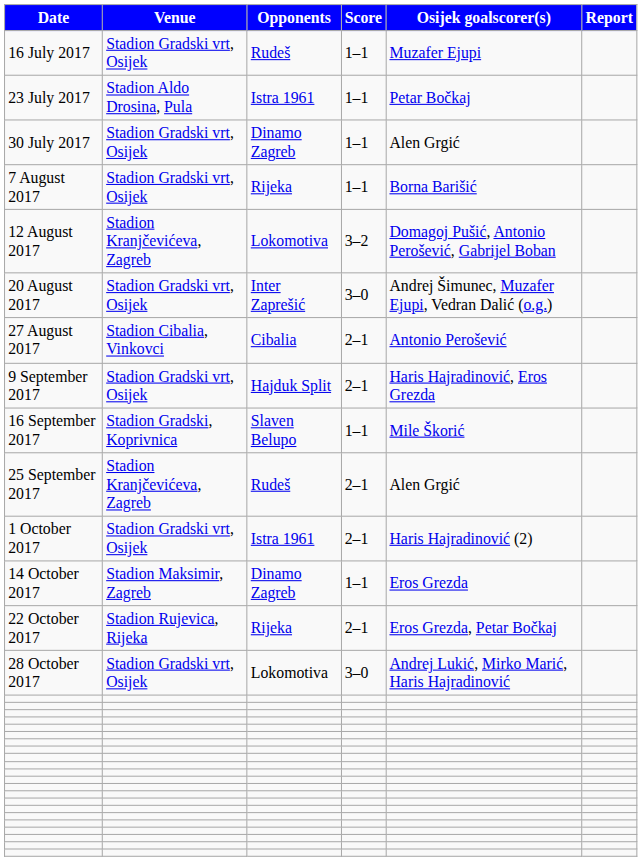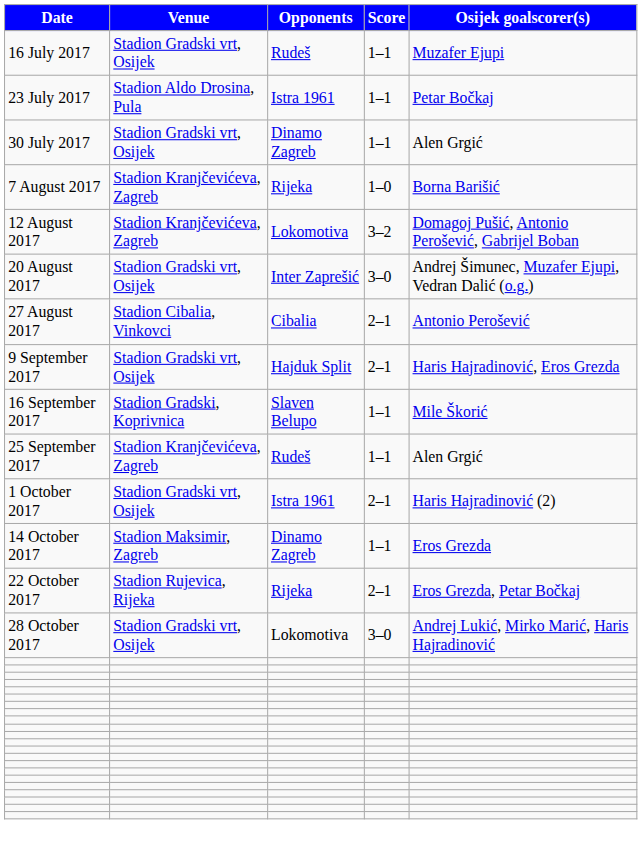 <table class="wikitable" style="font-size:95%">
 <tr>
 <th style="background:#0000ff; color:white; text-align:center;">Date</th>
 <th style="background:#0000ff; color:white; text-align:center;">Venue</th>
 <th style="background:#0000ff; color:white; text-align:center;">Opponents</th>
 <th style="background:#0000ff; color:white; text-align:center;">Score</th>
 <th style="background:#0000ff; color:white; text-align:center;">Osijek goalscorer(s)</th>
-<th style="background:#0000ff; color:white; text-align:center;">Report</th>
 </tr>
 <tr>
 <td>16 July 2017</td>
 <td><a href='#'>Stadion Gradski vrt</a>, <a href='#'>Osijek</a></td>
 <td> <a href='#'>Rudeš</a></td>
 <td>1–1</td>
 <td> <a href='#'>Muzafer Ejupi</a></td>
-<td></td>
 </tr>
 <tr>
 <td>23 July 2017</td>
 <td><a href='#'>Stadion Aldo Drosina</a>, <a href='#'>Pula</a></td>
 <td> <a href='#'>Istra 1961</a></td>
 <td>1–1</td>
 <td> <a href='#'>Petar Bočkaj</a></td>
-<td></td>
 </tr>
 <tr>
 <td>30 July 2017</td>
 <td><a href='#'>Stadion Gradski vrt</a>, <a href='#'>Osijek</a></td>
 <td> <a href='#'>Dinamo Zagreb</a></td>
 <td>1–1</td>
 <td> Alen Grgić</td>
-<td></td>
 </tr>
 <tr>
 <td>7 August 2017</td>
-<td><a href='#'>Stadion Gradski vrt</a>, <a href='#'>Osijek</a></td>
+<td><a href='#'>Stadion Kranjčevićeva</a>, <a href='#'>Zagreb</a></td>
 <td> <a href='#'>Rijeka</a></td>
-<td>1–1</td>
+<td>1–0</td>
 <td> <a href='#'>Borna Barišić</a></td>
-<td></td>
 </tr>
 <tr>
 <td>12 August 2017</td>
 <td><a href='#'>Stadion Kranjčevićeva</a>, <a href='#'>Zagreb</a></td>
 <td> <a href='#'>Lokomotiva</a></td>
 <td>3–2</td>
 <td> <a href='#'>Domagoj Pušić</a>,  <a href='#'>Antonio Perošević</a>,  <a href='#'>Gabrijel Boban</a></td>
-<td></td>
 </tr>
 <tr>
 <td>20 August 2017</td>
 <td><a href='#'>Stadion Gradski vrt</a>, <a href='#'>Osijek</a></td>
 <td> <a href='#'>Inter Zaprešić</a></td>
 <td>3–0</td>
 <td> Andrej Šimunec,   <a href='#'>Muzafer Ejupi</a>,  Vedran Dalić (<a href='#'>o.g.</a>)</td>
-<td></td>
 </tr>
 <tr>
 <td>27 August 2017</td>
 <td><a href='#'>Stadion Cibalia</a>, <a href='#'>Vinkovci</a></td>
 <td> <a href='#'>Cibalia</a></td>
 <td>2–1</td>
 <td> <a href='#'>Antonio Perošević</a></td>
-<td></td>
 </tr>
 <tr>
 <td>9 September 2017</td>
 <td><a href='#'>Stadion Gradski vrt</a>, <a href='#'>Osijek</a></td>
 <td> <a href='#'>Hajduk Split</a></td>
 <td>2–1</td>
 <td> <a href='#'>Haris Hajradinović</a>,  <a href='#'>Eros Grezda</a></td>
-<td></td>
 </tr>
 <tr>
 <td>16 September 2017</td>
 <td><a href='#'>Stadion Gradski</a>, <a href='#'>Koprivnica</a></td>
 <td> <a href='#'>Slaven Belupo</a></td>
 <td>1–1</td>
 <td> <a href='#'>Mile Škorić</a></td>
-<td></td>
 </tr>
 <tr>
 <td>25 September 2017</td>
 <td><a href='#'>Stadion Kranjčevićeva</a>, <a href='#'>Zagreb</a></td>
 <td> <a href='#'>Rudeš</a></td>
-<td>2–1</td>
+<td>1–1</td>
 <td> Alen Grgić</td>
-<td></td>
 </tr>
 <tr>
 <td>1 October 2017</td>
 <td><a href='#'>Stadion Gradski vrt</a>, <a href='#'>Osijek</a></td>
 <td> <a href='#'>Istra 1961</a></td>
 <td>2–1</td>
 <td> <a href='#'>Haris Hajradinović</a> (2)</td>
-<td></td>
 </tr>
 <tr>
 <td>14 October 2017</td>
 <td><a href='#'>Stadion Maksimir</a>, <a href='#'>Zagreb</a></td>
 <td> <a href='#'>Dinamo Zagreb</a></td>
 <td>1–1</td>
 <td> <a href='#'>Eros Grezda</a></td>
-<td></td>
 </tr>
 <tr>
 <td>22 October 2017</td>
 <td><a href='#'>Stadion Rujevica</a>, <a href='#'>Rijeka</a></td>
 <td> <a href='#'>Rijeka</a></td>
 <td>2–1</td>
 <td> <a href='#'>Eros Grezda</a>,  <a href='#'>Petar Bočkaj</a></td>
-<td></td>
 </tr>
 <tr>
 <td>28 October 2017</td>
 <td><a href='#'>Stadion Gradski vrt</a>, <a href='#'>Osijek</a></td>
 <td> Lokomotiva</td>
 <td>3–0</td>
 <td> <a href='#'>Andrej Lukić</a>,  <a href='#'>Mirko Marić</a>,  <a href='#'>Haris Hajradinović</a></td>
-<td></td>
 </tr>
 <tr>
-<td></td>
 <td></td>
 <td></td>
 <td></td>
 <td></td>
 <td></td>
 </tr>
 <tr>
 <td></td>
 <td></td>
 <td></td>
 <td></td>
 <td></td>
-<td></td>
 </tr>
 <tr>
-<td></td>
 <td></td>
 <td></td>
 <td></td>
 <td></td>
 <td></td>
 </tr>
 <tr>
 <td></td>
 <td></td>
 <td></td>
 <td></td>
 <td></td>
-<td></td>
 </tr>
 <tr>
-<td></td>
 <td></td>
 <td></td>
 <td></td>
 <td></td>
 <td></td>
 </tr>
 <tr>
 <td></td>
 <td></td>
 <td></td>
 <td></td>
 <td></td>
-<td></td>
 </tr>
 <tr>
-<td></td>
 <td></td>
 <td></td>
 <td></td>
 <td></td>
 <td></td>
 </tr>
 <tr>
 <td></td>
 <td></td>
 <td></td>
 <td></td>
 <td></td>
-<td></td>
 </tr>
 <tr>
-<td></td>
 <td></td>
 <td></td>
 <td></td>
 <td></td>
 <td></td>
 </tr>
 <tr>
 <td></td>
 <td></td>
 <td></td>
 <td></td>
 <td></td>
-<td></td>
 </tr>
 <tr>
-<td></td>
 <td></td>
 <td></td>
 <td></td>
 <td></td>
 <td></td>
 </tr>
 <tr>
 <td></td>
 <td></td>
 <td></td>
 <td></td>
 <td></td>
-<td></td>
 </tr>
 <tr>
-<td></td>
 <td></td>
 <td></td>
 <td></td>
 <td></td>
 <td></td>
 </tr>
 <tr>
 <td></td>
 <td></td>
 <td></td>
 <td></td>
 <td></td>
-<td></td>
 </tr>
 <tr>
-<td></td>
 <td></td>
 <td></td>
 <td></td>
 <td></td>
 <td></td>
 </tr>
 <tr>
 <td></td>
 <td></td>
 <td></td>
 <td></td>
 <td></td>
-<td></td>
 </tr>
 <tr>
-<td></td>
 <td></td>
 <td></td>
 <td></td>
 <td></td>
 <td></td>
 </tr>
 <tr>
 <td></td>
 <td></td>
 <td></td>
 <td></td>
 <td></td>
-<td></td>
 </tr>
 <tr>
-<td></td>
 <td></td>
 <td></td>
 <td></td>
 <td></td>
 <td></td>
 </tr>
 <tr>
 <td></td>
 <td></td>
 <td></td>
 <td></td>
 <td></td>
-<td></td>
 </tr>
 <tr>
-<td></td>
 <td></td>
 <td></td>
 <td></td>
 <td></td>
 <td></td>
 </tr>
 <tr>
 <td></td>
 <td></td>
 <td></td>
 <td></td>
 <td></td>
-<td></td>
 </tr>
 </table>
